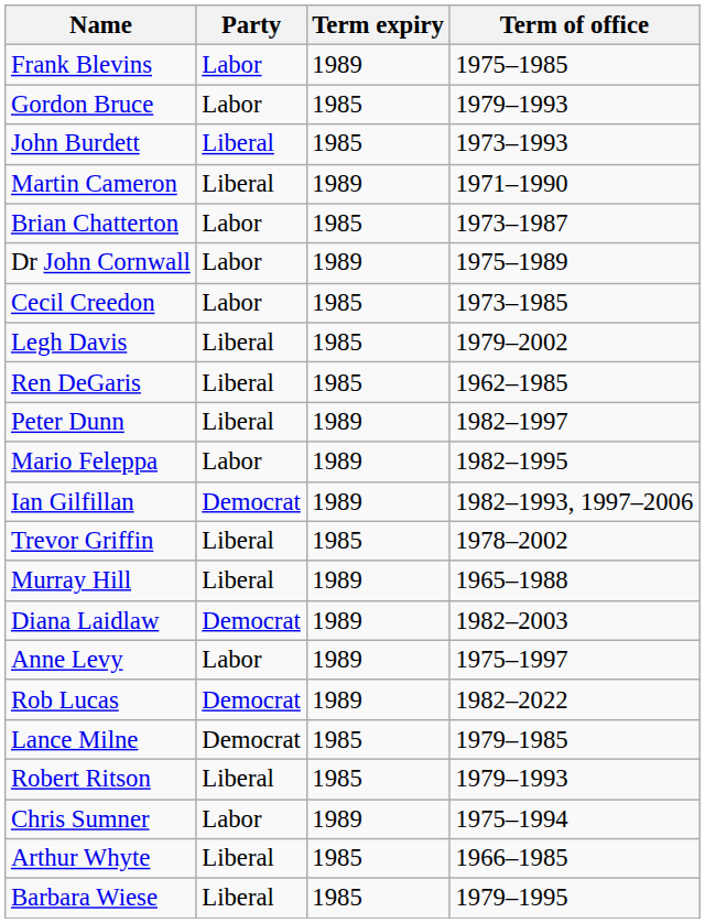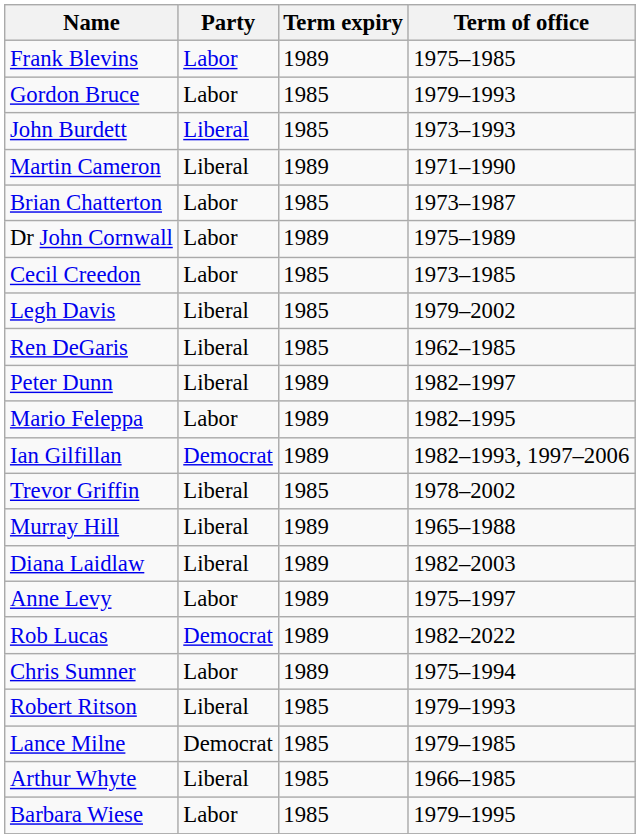 <table class="wikitable sortable">
 <tr>
 <th>Name</th>
 <th>Party</th>
 <th>Term expiry</th>
 <th>Term of office</th>
 </tr>
 <tr>
 <td><a href='#'>Frank Blevins</a> </td>
 <td><a href='#'>Labor</a></td>
 <td>1989</td>
 <td>1975–1985</td>
 </tr>
 <tr>
 <td><a href='#'>Gordon Bruce</a></td>
 <td>Labor</td>
 <td>1985</td>
 <td>1979–1993</td>
 </tr>
 <tr>
 <td><a href='#'>John Burdett</a></td>
 <td><a href='#'>Liberal</a></td>
 <td>1985</td>
 <td>1973–1993</td>
 </tr>
 <tr>
 <td><a href='#'>Martin Cameron</a></td>
 <td>Liberal</td>
 <td>1989</td>
 <td>1971–1990</td>
 </tr>
 <tr>
 <td><a href='#'>Brian Chatterton</a></td>
 <td>Labor</td>
 <td>1985</td>
 <td>1973–1987</td>
 </tr>
 <tr>
 <td>Dr <a href='#'>John Cornwall</a></td>
 <td>Labor</td>
 <td>1989</td>
 <td>1975–1989</td>
 </tr>
 <tr>
 <td><a href='#'>Cecil Creedon</a></td>
 <td>Labor</td>
 <td>1985</td>
 <td>1973–1985</td>
 </tr>
 <tr>
 <td><a href='#'>Legh Davis</a></td>
 <td>Liberal</td>
 <td>1985</td>
 <td>1979–2002</td>
 </tr>
 <tr>
 <td><a href='#'>Ren DeGaris</a></td>
 <td>Liberal</td>
 <td>1985</td>
 <td>1962–1985</td>
 </tr>
 <tr>
 <td><a href='#'>Peter Dunn</a></td>
 <td>Liberal</td>
 <td>1989</td>
 <td>1982–1997</td>
 </tr>
 <tr>
 <td><a href='#'>Mario Feleppa</a></td>
 <td>Labor</td>
 <td>1989</td>
 <td>1982–1995</td>
 </tr>
 <tr>
 <td><a href='#'>Ian Gilfillan</a></td>
 <td><a href='#'>Democrat</a></td>
 <td>1989</td>
 <td>1982–1993, 1997–2006</td>
 </tr>
 <tr>
 <td><a href='#'>Trevor Griffin</a></td>
 <td>Liberal</td>
 <td>1985</td>
 <td>1978–2002</td>
 </tr>
 <tr>
 <td><a href='#'>Murray Hill</a></td>
 <td>Liberal</td>
 <td>1989</td>
 <td>1965–1988</td>
 </tr>
 <tr>
 <td><a href='#'>Diana Laidlaw</a></td>
-<td><a href='#'>Democrat</a></td>
+<td>Liberal</td>
 <td>1989</td>
 <td>1982–2003</td>
 </tr>
 <tr>
 <td><a href='#'>Anne Levy</a></td>
 <td>Labor</td>
 <td>1989</td>
 <td>1975–1997</td>
 </tr>
 <tr>
 <td><a href='#'>Rob Lucas</a></td>
 <td><a href='#'>Democrat</a></td>
 <td>1989</td>
 <td>1982–2022</td>
 </tr>
 <tr>
-<td><a href='#'>Lance Milne</a></td>
-<td>Democrat</td>
-<td>1985</td>
-<td>1979–1985</td>
+<td><a href='#'>Chris Sumner</a></td>
+<td>Labor</td>
+<td>1989</td>
+<td>1975–1994</td>
 </tr>
 <tr>
 <td><a href='#'>Robert Ritson</a></td>
 <td>Liberal</td>
 <td>1985</td>
 <td>1979–1993</td>
 </tr>
 <tr>
-<td><a href='#'>Chris Sumner</a></td>
-<td>Labor</td>
-<td>1989</td>
-<td>1975–1994</td>
+<td><a href='#'>Lance Milne</a></td>
+<td>Democrat</td>
+<td>1985</td>
+<td>1979–1985</td>
 </tr>
 <tr>
 <td><a href='#'>Arthur Whyte</a></td>
 <td>Liberal</td>
 <td>1985</td>
 <td>1966–1985</td>
 </tr>
 <tr>
 <td><a href='#'>Barbara Wiese</a></td>
-<td>Liberal</td>
+<td>Labor</td>
 <td>1985</td>
 <td>1979–1995</td>
 </tr>
 <tr>
 </tr>
 </table>
